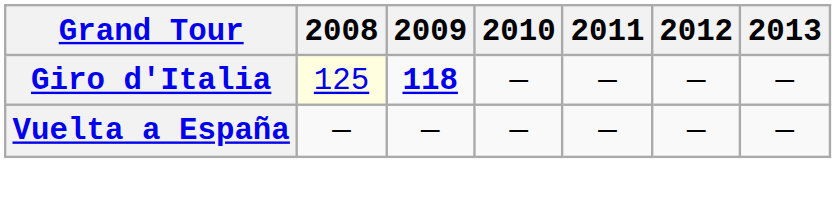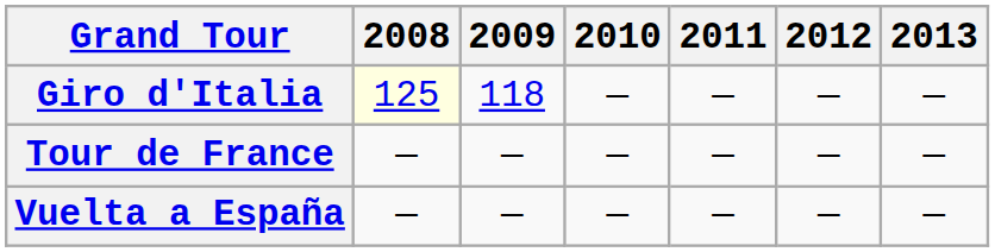 <table class="wikitable plainrowheaders">
 <tr>
 <th scope="col"><a href='#'>Grand Tour</a></th>
 <th scope="col">2008</th>
 <th scope="col">2009</th>
 <th scope="col">2010</th>
 <th scope="col">2011</th>
 <th scope="col">2012</th>
 <th scope="col">2013</th>
 </tr>
 <tr style="text-align:center;">
 <th scope="row"> <a href='#'>Giro d'Italia</a></th>
 <td style="background: lightyellow; text-align:center;"><a href='#'>125</a></td>
-<td style="text-align:center;"><strong><a href='#'>118</a></strong></td>
+<td style="text-align:center;"><a href='#'>118</a></td>
+<td>—</td>
+<td>—</td>
+<td>—</td>
+<td>—</td>
+</tr>
+<tr style="text-align:center;">
+<th scope="row"> <a href='#'>Tour de France</a></th>
+<td>—</td>
+<td>—</td>
 <td>—</td>
 <td>—</td>
 <td>—</td>
 <td>—</td>
 </tr>
 <tr style="text-align:center;">
 <th scope="row"> <a href='#'>Vuelta a España</a></th>
 <td>—</td>
 <td>—</td>
 <td>—</td>
 <td>—</td>
 <td>—</td>
 <td>—</td>
 </tr>
 </table>
